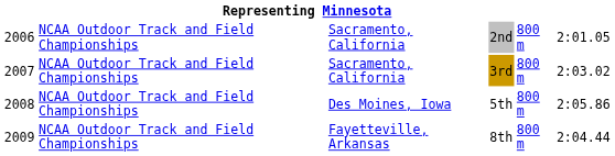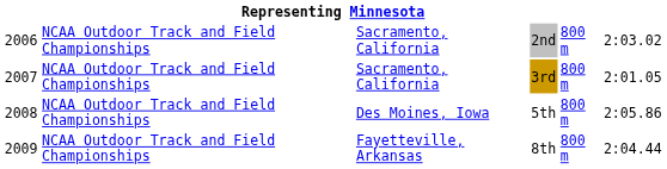 <table>
 <tr>
 <th colspan=6>Representing <a href='#'>Minnesota</a></th>
 </tr>
 <tr>
 <td>2006</td>
 <td><a href='#'>NCAA Outdoor Track and Field Championships</a></td>
 <td><a href='#'>Sacramento, California</a></td>
 <td bgcolor=silver>2nd</td>
 <td><a href='#'>800 m</a></td>
-<td>2:01.05</td>
+<td>2:03.02</td>
 </tr>
 <tr>
 <td>2007</td>
 <td><a href='#'>NCAA Outdoor Track and Field Championships</a></td>
 <td><a href='#'>Sacramento, California</a></td>
 <td bgcolor=cc9900>3rd</td>
 <td><a href='#'>800 m</a></td>
-<td>2:03.02</td>
+<td>2:01.05</td>
 </tr>
 <tr>
 <td>2008</td>
 <td><a href='#'>NCAA Outdoor Track and Field Championships</a></td>
 <td><a href='#'>Des Moines, Iowa</a></td>
 <td>5th</td>
 <td><a href='#'>800 m</a></td>
 <td>2:05.86</td>
 </tr>
 <tr>
 <td>2009</td>
 <td><a href='#'>NCAA Outdoor Track and Field Championships</a></td>
 <td><a href='#'>Fayetteville, Arkansas</a></td>
 <td>8th</td>
 <td><a href='#'>800 m</a></td>
 <td>2:04.44</td>
 </tr>
 </table>
